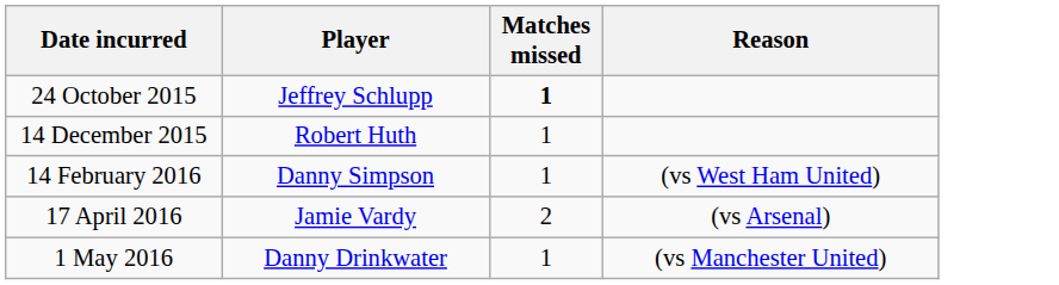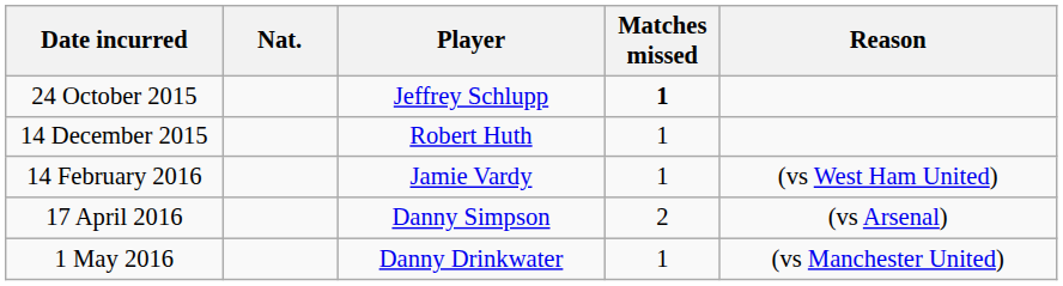 <table class="wikitable" style="font-size: 90%; text-align: center;">
 <tr>
 <th width=120>Date incurred</th>
+<th width=60>Nat.</th>
 <th width=150>Player</th>
 <th width=60>Matches missed</th>
 <th width=190>Reason</th>
 </tr>
 <tr>
 <td>24 October 2015</td>
+<td></td>
 <td><a href='#'>Jeffrey Schlupp</a></td>
 <td><strong>1</strong></td>
 <td></td>
 </tr>
 <tr>
 <td>14 December 2015</td>
+<td></td>
 <td><a href='#'>Robert Huth</a></td>
 <td>1</td>
 <td></td>
 </tr>
 <tr>
 <td>14 February 2016</td>
-<td><a href='#'>Danny Simpson</a></td>
+<td></td>
+<td><a href='#'>Jamie Vardy</a></td>
 <td>1</td>
 <td> (vs <a href='#'>West Ham United</a>)</td>
 </tr>
 <tr>
 <td>17 April 2016</td>
-<td><a href='#'>Jamie Vardy</a></td>
+<td></td>
+<td><a href='#'>Danny Simpson</a></td>
 <td>2</td>
 <td> (vs <a href='#'>Arsenal</a>)</td>
 </tr>
 <tr>
 <td>1 May 2016</td>
+<td></td>
 <td><a href='#'>Danny Drinkwater</a></td>
 <td>1</td>
 <td> (vs <a href='#'>Manchester United</a>)</td>
 </tr>
 </table>
